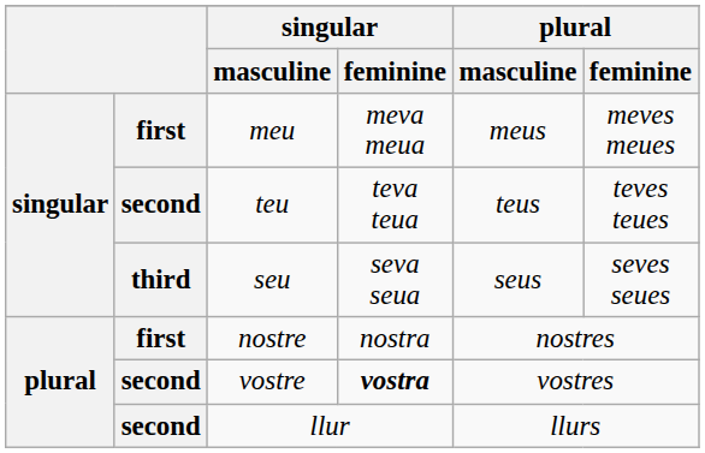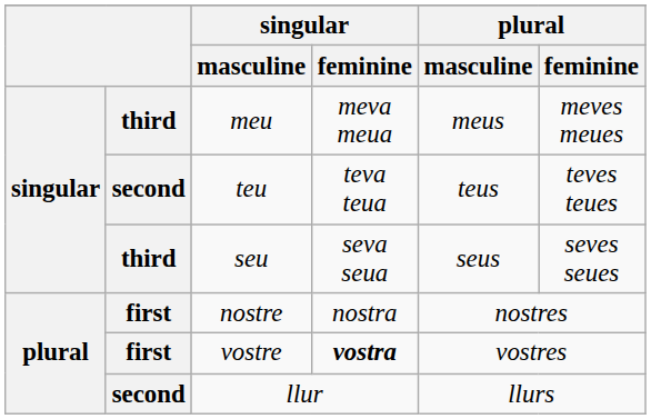 <table class="wikitable" style="text-align:center;">
 <tr>
 </tr>
 <tr>
 <th colspan="2" rowspan="2"></th>
 <th colspan="2">singular</th>
 <th colspan="2">plural</th>
 </tr>
 <tr>
 <th>masculine</th>
 <th>feminine</th>
 <th>masculine</th>
 <th>feminine</th>
 </tr>
 <tr>
 <th rowspan="3">singular</th>
-<th>first</th>
+<th>third</th>
 <td><em>meu</em></td>
 <td><em>meva</em><br><em>meua</em></td>
 <td><em>meus</em></td>
 <td><em>meves</em><br><em>meues</em></td>
 </tr>
 <tr>
 <th>second</th>
 <td><em>teu</em></td>
 <td><em>teva</em><br><em>teua</em></td>
 <td><em>teus</em></td>
 <td><em>teves</em><br><em>teues</em></td>
 </tr>
 <tr>
 <th>third</th>
 <td><em>seu</em></td>
 <td><em>seva</em><br><em>seua</em></td>
 <td><em>seus</em></td>
 <td><em>seves</em><br><em>seues</em></td>
 </tr>
 <tr>
 <th rowspan="3">plural</th>
 <th>first</th>
 <td><em>nostre</em></td>
 <td><em>nostra</em></td>
 <td colspan="2"><em>nostres</em></td>
 </tr>
 <tr>
-<th>second</th>
+<th>first</th>
 <td><em>vostre</em></td>
 <td><strong><em>vostra</em></strong></td>
 <td colspan="2"><em>vostres</em></td>
 </tr>
 <tr>
 <th>second</th>
 <td colspan="2"><em>llur</em></td>
 <td colspan="2"><em>llurs</em></td>
 </tr>
 </table>
